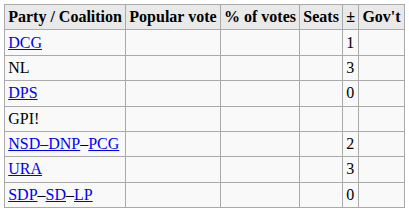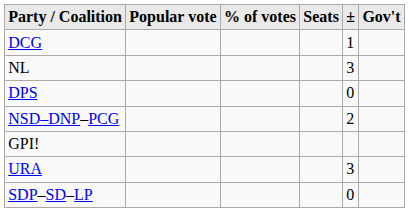 <table class="wikitable">
 <tr>
 <th style="background-color:#E9E9E9">Party / Coalition</th>
 <th style="background-color:#E9E9E9">Popular vote</th>
 <th style="background-color:#E9E9E9">% of votes</th>
 <th style="background-color:#E9E9E9">Seats</th>
 <th style="background-color:#E9E9E9">±</th>
 <th style="background-color:#E9E9E9">Gov't</th>
 </tr>
 <tr>
 <td><a href='#'>DCG</a></td>
 <td></td>
 <td></td>
 <td></td>
 <td>1</td>
 <td></td>
 </tr>
 <tr>
 <td>NL</td>
 <td></td>
 <td></td>
 <td></td>
 <td>3</td>
 <td></td>
 </tr>
 <tr>
 <td><a href='#'>DPS</a></td>
 <td></td>
 <td></td>
 <td></td>
 <td>0</td>
 <td></td>
 </tr>
 <tr>
+<td><a href='#'>NSD–DNP</a>–<a href='#'>PCG</a></td>
+<td></td>
+<td></td>
+<td></td>
+<td>2</td>
+<td></td>
+</tr>
+<tr>
 <td>GPI!</td>
 <td></td>
 <td></td>
 <td></td>
 <td></td>
-<td></td>
-</tr>
-<tr>
-<td><a href='#'>NSD–DNP</a>–<a href='#'>PCG</a></td>
-<td></td>
-<td></td>
-<td></td>
-<td>2</td>
 <td></td>
 </tr>
 <tr>
 <td><a href='#'>URA</a></td>
 <td></td>
 <td></td>
 <td></td>
 <td>3</td>
 <td></td>
 </tr>
 <tr>
 <td><a href='#'>SDP</a>–<a href='#'>SD</a>–<a href='#'>LP</a></td>
 <td></td>
 <td></td>
 <td></td>
 <td>0</td>
 <td></td>
 </tr>
 </table>
